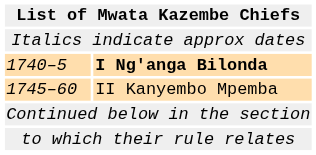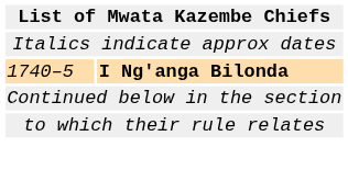 <table align="right" style="margin:1em">
 <tr>
 <td align="center" colspan="2" style="background:#efefef;"><strong>List of Mwata Kazembe Chiefs</strong></td>
 </tr>
 <tr style="background:#efefef;">
 <td align="center" colspan="2"><em>Italics indicate approx dates</em></td>
 </tr>
 <tr style="background:#ffdead;">
 <td><em>1740–5</em></td>
 <td><strong>I Ng'anga Bilonda</strong></td>
 </tr>
-<tr style="background:#ffdead;">
-<td><em>1745–60</em></td>
-<td>II Kanyembo Mpemba</td>
-</tr>
 <tr style="background:#efefef;">
 <td align="center" colspan="2"><em>Continued below in the section</em></td>
 </tr>
 <tr style="background:#efefef;">
 <td align="center" colspan="2"><em>to which their rule relates</em></td>
 </tr>
 </table>
